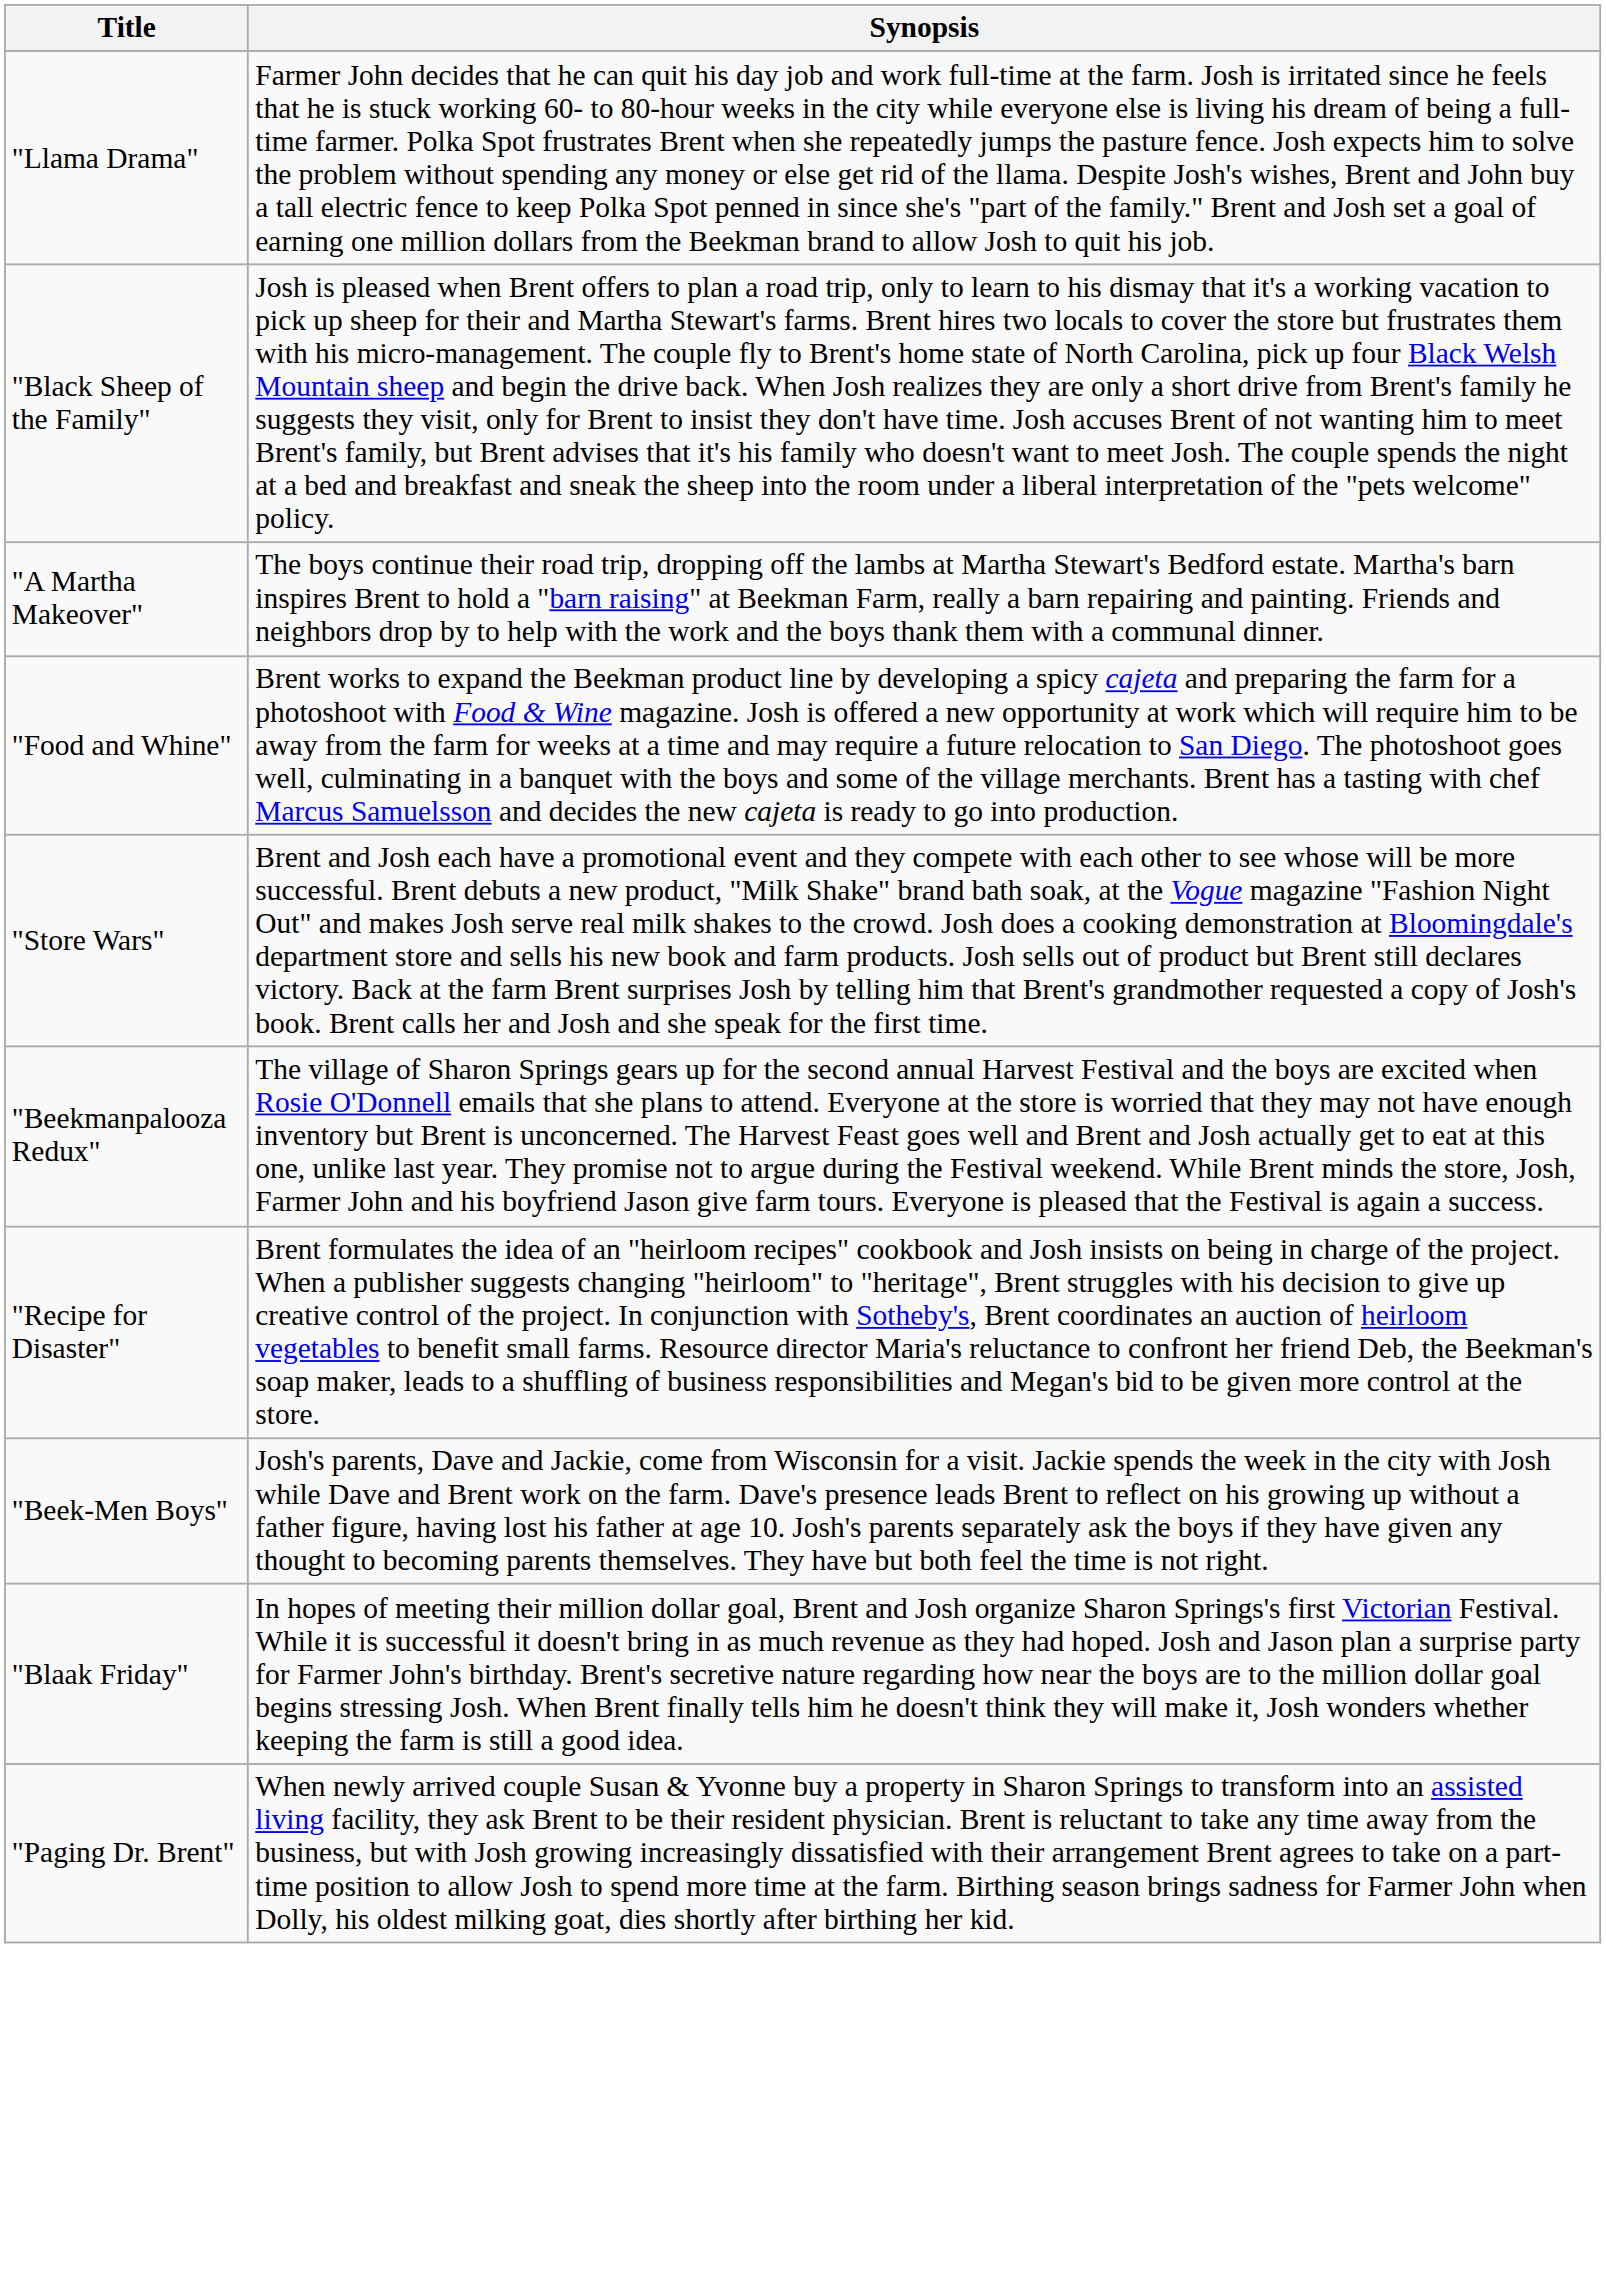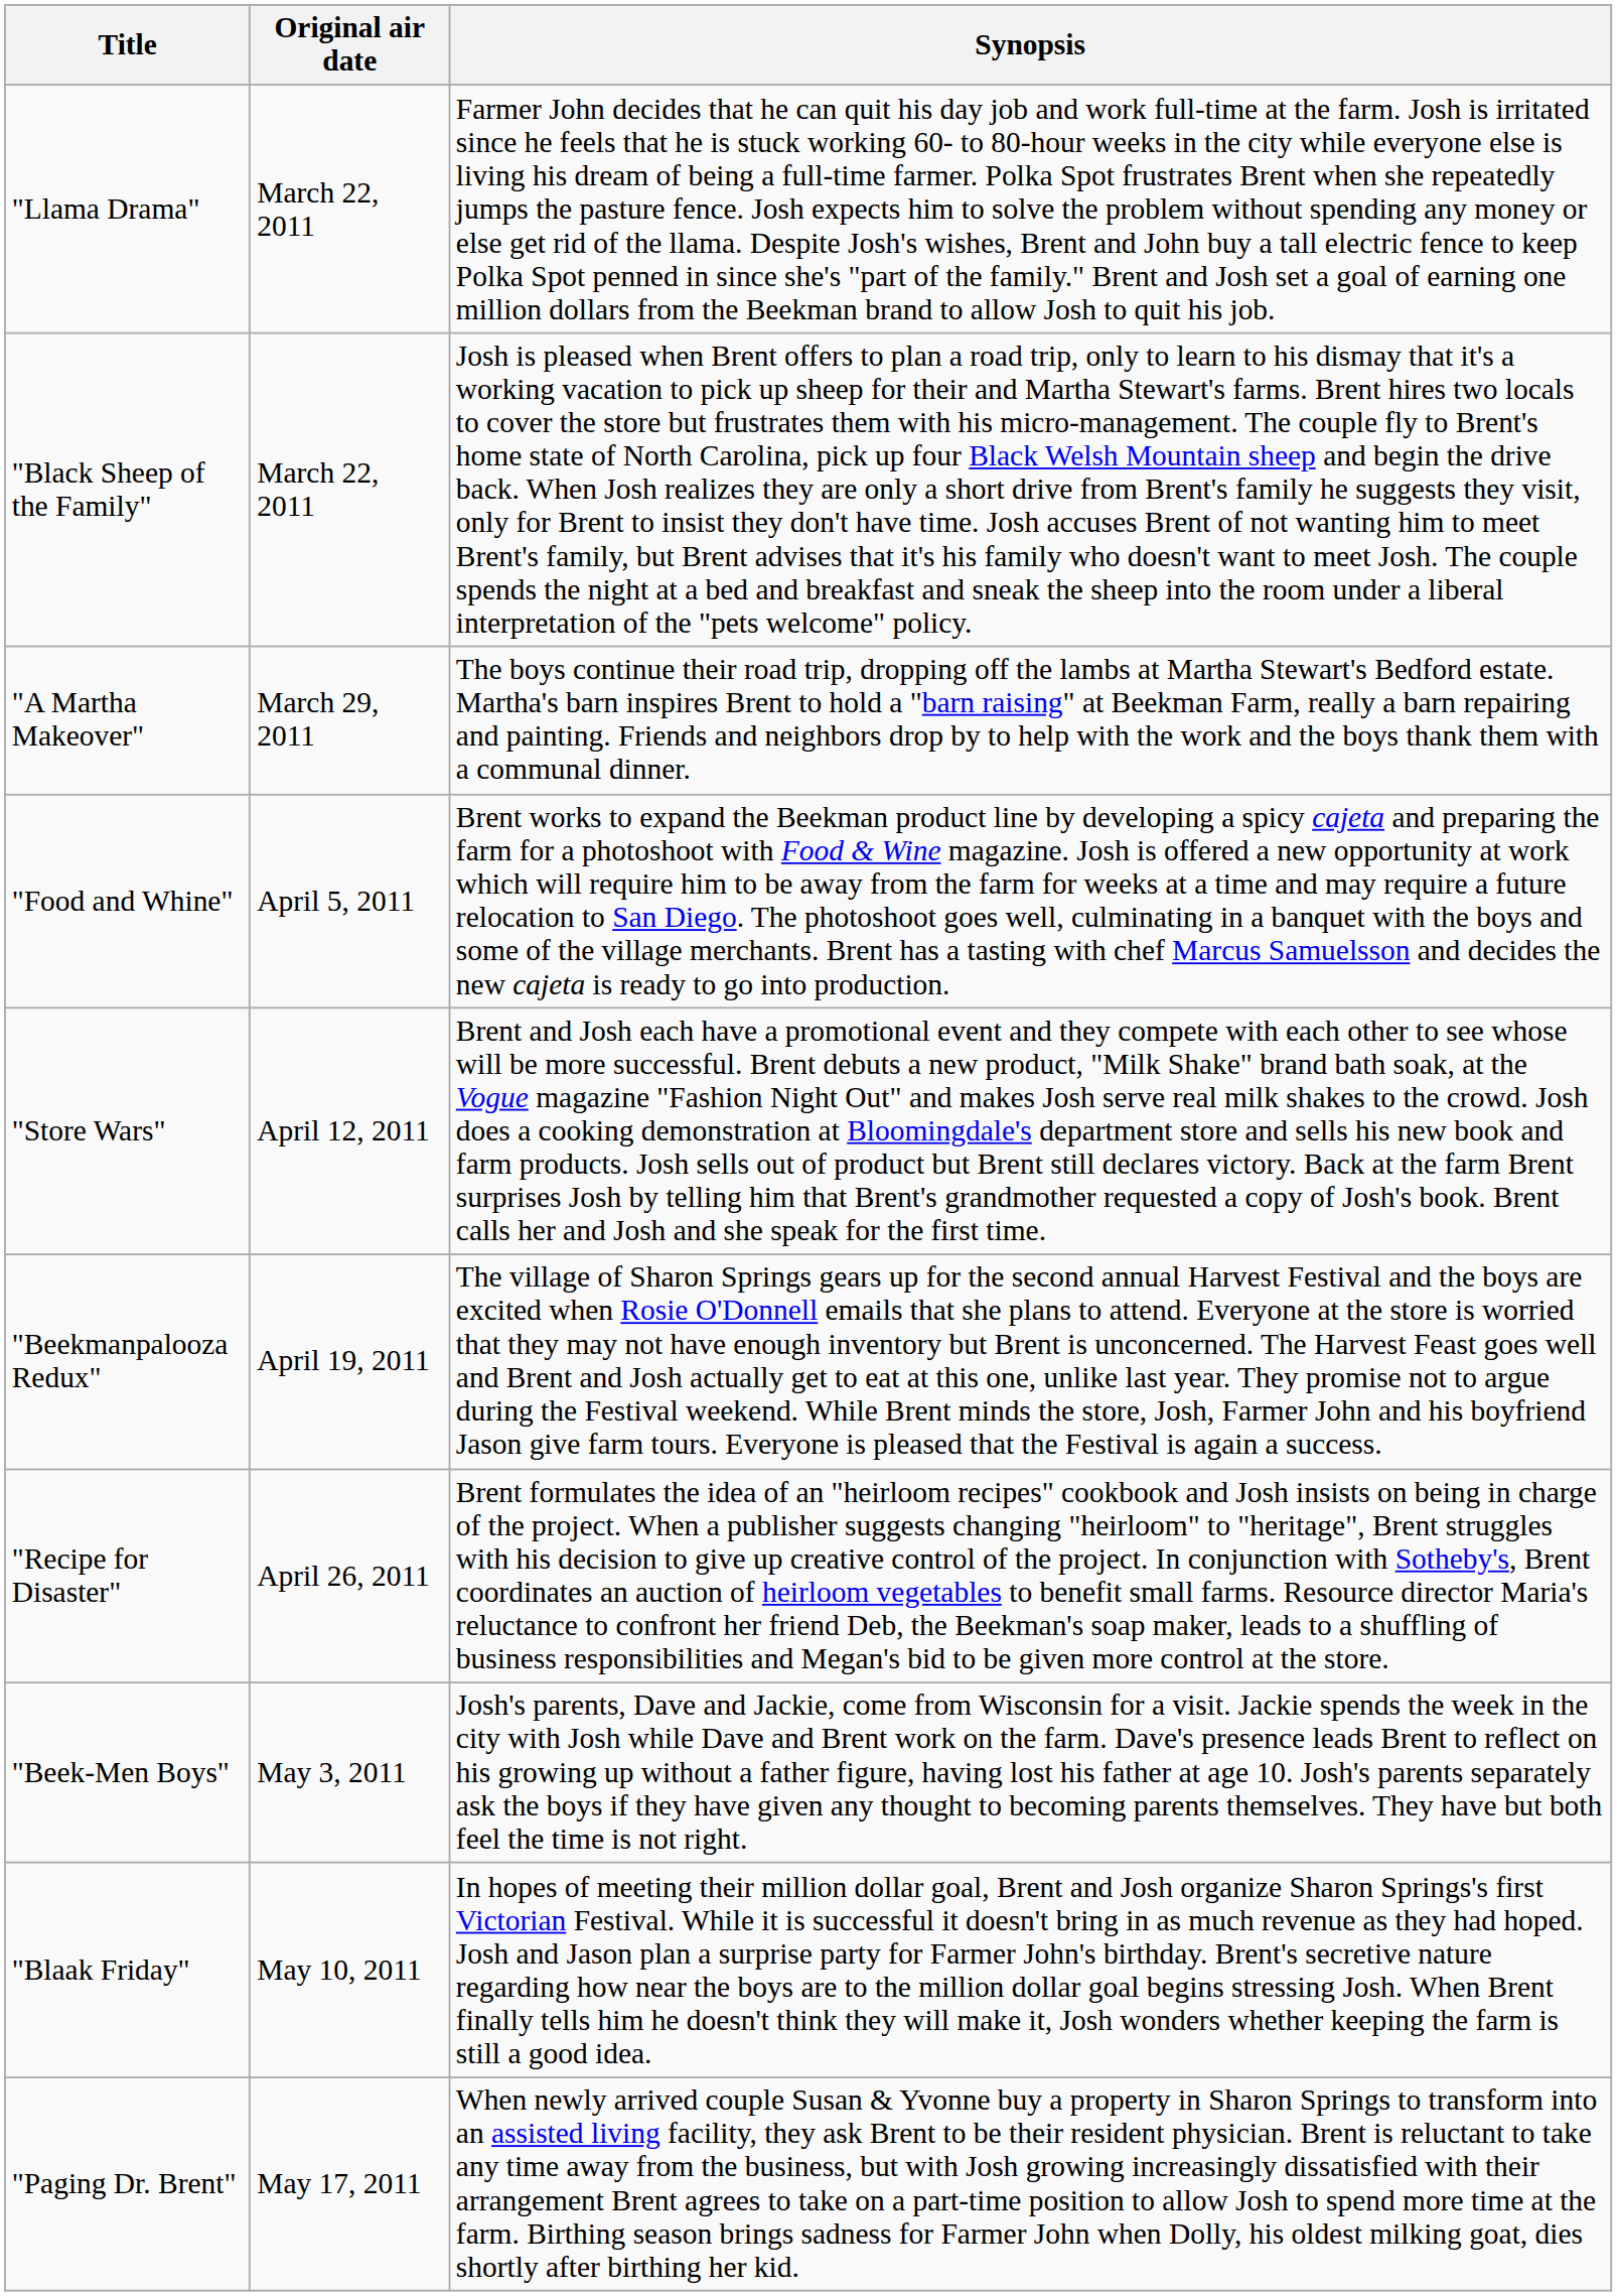 <table class="wikitable">
 <tr>
 <th width=125>Title</th>
+<th width=100>Original air date</th>
 <th>Synopsis</th>
 </tr>
 <tr>
 <td>"Llama Drama"</td>
+<td>March 22, 2011</td>
 <td>Farmer John decides that he can quit his day job and work full-time at the farm. Josh is irritated since he feels that he is stuck working 60- to 80-hour weeks in the city while everyone else is living his dream of being a full-time farmer. Polka Spot frustrates Brent when she repeatedly jumps the pasture fence. Josh expects him to solve the problem without spending any money or else get rid of the llama. Despite Josh's wishes, Brent and John buy a tall electric fence to keep Polka Spot penned in since she's "part of the family." Brent and Josh set a goal of earning one million dollars from the Beekman brand to allow Josh to quit his job.</td>
 </tr>
 <tr>
 <td>"Black Sheep of the Family"</td>
+<td>March 22, 2011</td>
 <td>Josh is pleased when Brent offers to plan a road trip, only to learn to his dismay that it's a working vacation to pick up sheep for their and Martha Stewart's farms. Brent hires two locals to cover the store but frustrates them with his micro-management. The couple fly to Brent's home state of North Carolina, pick up four <a href='#'>Black Welsh Mountain sheep</a> and begin the drive back. When Josh realizes they are only a short drive from Brent's family he suggests they visit, only for Brent to insist they don't have time. Josh accuses Brent of not wanting him to meet Brent's family, but Brent advises that it's his family who doesn't want to meet Josh. The couple spends the night at a bed and breakfast and sneak the sheep into the room under a liberal interpretation of the "pets welcome" policy.</td>
 </tr>
 <tr>
 <td>"A Martha Makeover"</td>
+<td>March 29, 2011</td>
 <td>The boys continue their road trip, dropping off the lambs at Martha Stewart's Bedford estate. Martha's barn inspires Brent to hold a "<a href='#'>barn raising</a>" at Beekman Farm, really a barn repairing and painting. Friends and neighbors drop by to help with the work and the boys thank them with a communal dinner.</td>
 </tr>
 <tr>
 <td>"Food and Whine"</td>
+<td>April 5, 2011</td>
 <td>Brent works to expand the Beekman product line by developing a spicy <em><a href='#'>cajeta</a></em> and preparing the farm for a photoshoot with <em><a href='#'>Food & Wine</a></em> magazine. Josh is offered a new opportunity at work which will require him to be away from the farm for weeks at a time and may require a future relocation to <a href='#'>San Diego</a>. The photoshoot goes well, culminating in a banquet with the boys and some of the village merchants. Brent has a tasting with chef <a href='#'>Marcus Samuelsson</a> and decides the new <em>cajeta</em> is ready to go into production.</td>
 </tr>
 <tr>
 <td>"Store Wars"</td>
+<td>April 12, 2011</td>
 <td>Brent and Josh each have a promotional event and they compete with each other to see whose will be more successful. Brent debuts a new product, "Milk Shake" brand bath soak, at the <em><a href='#'>Vogue</a></em> magazine "Fashion Night Out" and makes Josh serve real milk shakes to the crowd. Josh does a cooking demonstration at <a href='#'>Bloomingdale's</a> department store and sells his new book and farm products. Josh sells out of product but Brent still declares victory. Back at the farm Brent surprises Josh by telling him that Brent's grandmother requested a copy of Josh's book. Brent calls her and Josh and she speak for the first time.</td>
 </tr>
 <tr>
 <td>"Beekmanpalooza Redux"</td>
+<td>April 19, 2011</td>
 <td>The village of Sharon Springs gears up for the second annual Harvest Festival and the boys are excited when <a href='#'>Rosie O'Donnell</a> emails that she plans to attend. Everyone at the store is worried that they may not have enough inventory but Brent is unconcerned. The Harvest Feast goes well and Brent and Josh actually get to eat at this one, unlike last year. They promise not to argue during the Festival weekend. While Brent minds the store, Josh, Farmer John and his boyfriend Jason give farm tours. Everyone is pleased that the Festival is again a success.</td>
 </tr>
 <tr>
 <td>"Recipe for Disaster"</td>
+<td>April 26, 2011</td>
 <td>Brent formulates the idea of an "heirloom recipes" cookbook and Josh insists on being in charge of the project. When a publisher suggests changing "heirloom" to "heritage", Brent struggles with his decision to give up creative control of the project. In conjunction with <a href='#'>Sotheby's</a>, Brent coordinates an auction of <a href='#'>heirloom vegetables</a> to benefit small farms. Resource director Maria's reluctance to confront her friend Deb, the Beekman's soap maker, leads to a shuffling of business responsibilities and Megan's bid to be given more control at the store.</td>
 </tr>
 <tr>
 <td>"Beek-Men Boys"</td>
+<td>May 3, 2011</td>
 <td>Josh's parents, Dave and Jackie, come from Wisconsin for a visit. Jackie spends the week in the city with Josh while Dave and Brent work on the farm. Dave's presence leads Brent to reflect on his growing up without a father figure, having lost his father at age 10. Josh's parents separately ask the boys if they have given any thought to becoming parents themselves. They have but both feel the time is not right.</td>
 </tr>
 <tr>
 <td>"Blaak Friday"</td>
+<td>May 10, 2011</td>
 <td>In hopes of meeting their million dollar goal, Brent and Josh organize Sharon Springs's first <a href='#'>Victorian</a> Festival. While it is successful it doesn't bring in as much revenue as they had hoped. Josh and Jason plan a surprise party for Farmer John's birthday. Brent's secretive nature regarding how near the boys are to the million dollar goal begins stressing Josh. When Brent finally tells him he doesn't think they will make it, Josh wonders whether keeping the farm is still a good idea.</td>
 </tr>
 <tr>
 <td>"Paging Dr. Brent"</td>
+<td>May 17, 2011</td>
 <td>When newly arrived couple Susan & Yvonne buy a property in Sharon Springs to transform into an <a href='#'>assisted living</a> facility, they ask Brent to be their resident physician. Brent is reluctant to take any time away from the business, but with Josh growing increasingly dissatisfied with their arrangement Brent agrees to take on a part-time position to allow Josh to spend more time at the farm. Birthing season brings sadness for Farmer John when Dolly, his oldest milking goat, dies shortly after birthing her kid.</td>
 </tr>
 </table>
